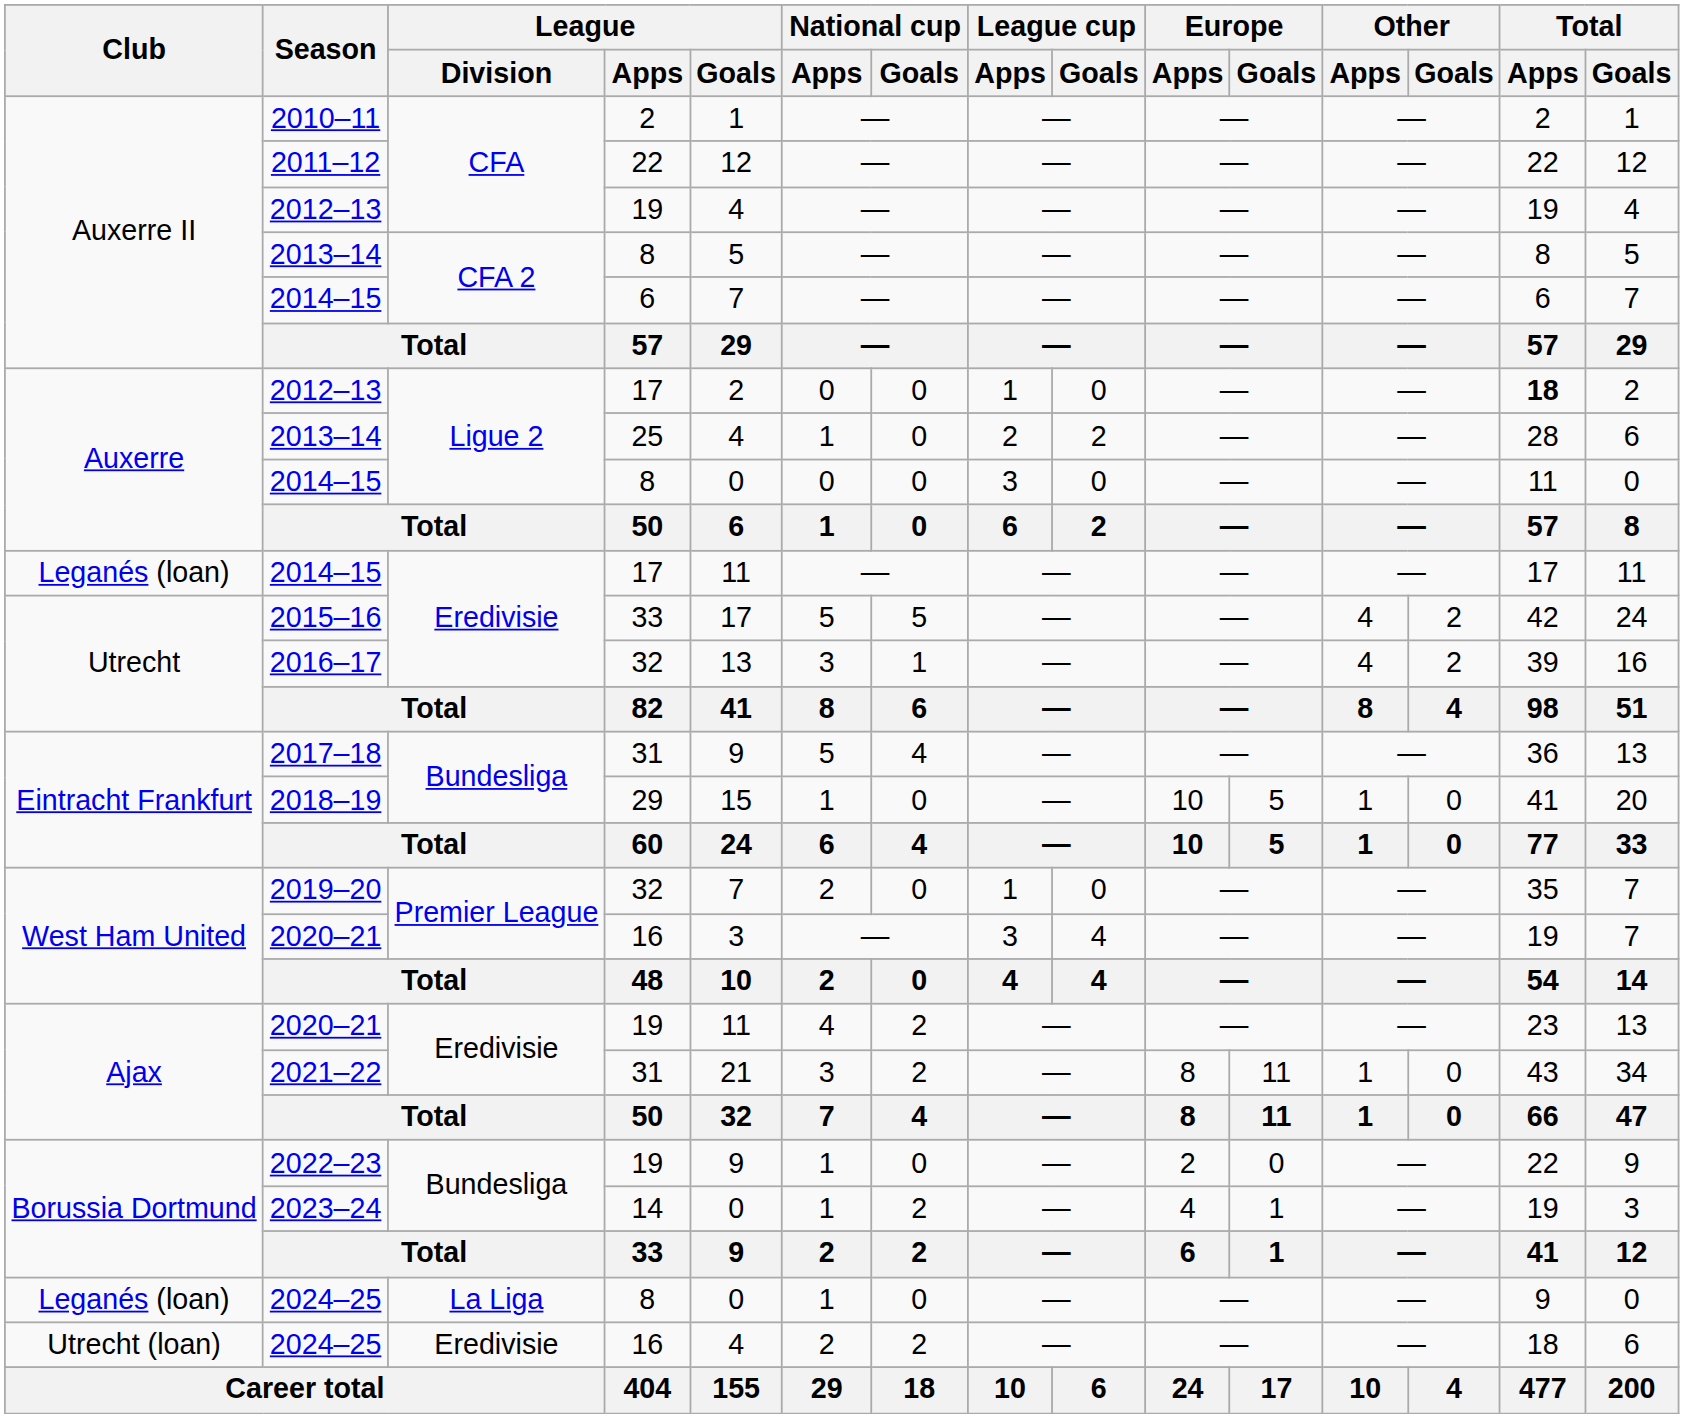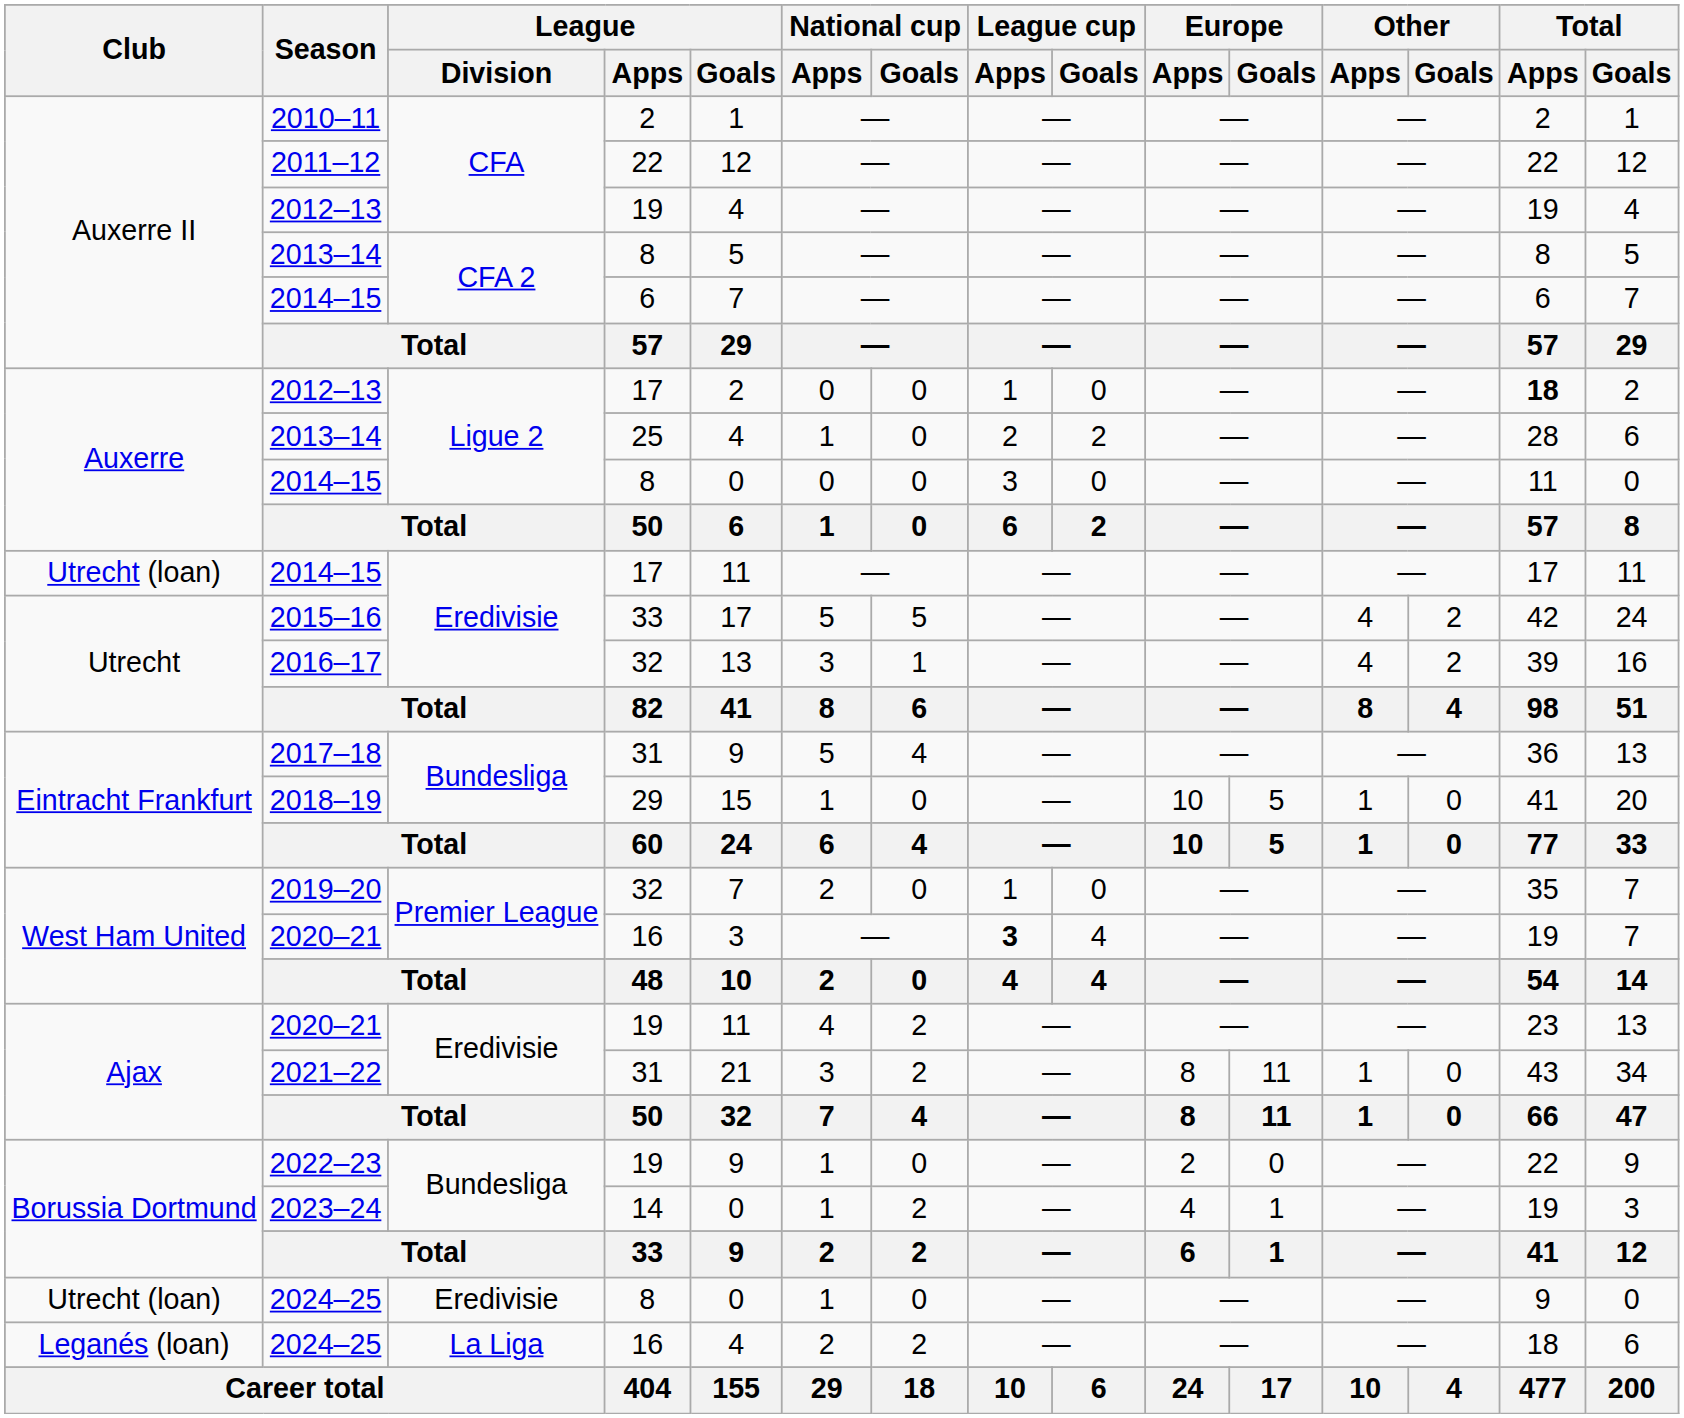 <table class=wikitable style=text-align:center>
 <tr>
 <th rowspan=2>Club</th>
 <th rowspan=2>Season</th>
 <th colspan=3>League</th>
 <th colspan=2>National cup</th>
 <th colspan=2>League cup</th>
 <th colspan=2>Europe</th>
 <th colspan=2>Other</th>
 <th colspan=2>Total</th>
 </tr>
 <tr>
 <th>Division</th>
 <th>Apps</th>
 <th>Goals</th>
 <th>Apps</th>
 <th>Goals</th>
 <th>Apps</th>
 <th>Goals</th>
 <th>Apps</th>
 <th>Goals</th>
 <th>Apps</th>
 <th>Goals</th>
 <th>Apps</th>
 <th>Goals</th>
 </tr>
 <tr>
 <td rowspan=6>Auxerre II</td>
 <td><a href='#'>2010–11</a></td>
 <td rowspan=3><a href='#'>CFA</a></td>
 <td>2</td>
 <td>1</td>
 <td colspan=2>—</td>
 <td colspan=2>—</td>
 <td colspan=2>—</td>
 <td colspan=2>—</td>
 <td>2</td>
 <td>1</td>
 </tr>
 <tr>
 <td><a href='#'>2011–12</a></td>
 <td>22</td>
 <td>12</td>
 <td colspan=2>—</td>
 <td colspan=2>—</td>
 <td colspan=2>—</td>
 <td colspan=2>—</td>
 <td>22</td>
 <td>12</td>
 </tr>
 <tr>
 <td><a href='#'>2012–13</a></td>
 <td>19</td>
 <td>4</td>
 <td colspan=2>—</td>
 <td colspan=2>—</td>
 <td colspan=2>—</td>
 <td colspan=2>—</td>
 <td>19</td>
 <td>4</td>
 </tr>
 <tr>
 <td><a href='#'>2013–14</a></td>
 <td rowspan=2><a href='#'>CFA 2</a></td>
 <td>8</td>
 <td>5</td>
 <td colspan=2>—</td>
 <td colspan=2>—</td>
 <td colspan=2>—</td>
 <td colspan=2>—</td>
 <td>8</td>
 <td>5</td>
 </tr>
 <tr>
 <td><a href='#'>2014–15</a></td>
 <td>6</td>
 <td>7</td>
 <td colspan=2>—</td>
 <td colspan=2>—</td>
 <td colspan=2>—</td>
 <td colspan=2>—</td>
 <td>6</td>
 <td>7</td>
 </tr>
 <tr>
 <th colspan=2>Total</th>
 <th>57</th>
 <th>29</th>
 <th colspan=2>—</th>
 <th colspan=2>—</th>
 <th colspan=2>—</th>
 <th colspan=2>—</th>
 <th>57</th>
 <th>29</th>
 </tr>
 <tr>
 <td rowspan=4><a href='#'>Auxerre</a></td>
 <td><a href='#'>2012–13</a></td>
 <td rowspan=3><a href='#'>Ligue 2</a></td>
 <td>17</td>
 <td>2</td>
 <td>0</td>
 <td>0</td>
 <td>1</td>
 <td>0</td>
 <td colspan=2>—</td>
 <td colspan=2>—</td>
 <td><strong>18</strong></td>
 <td>2</td>
 </tr>
 <tr>
 <td><a href='#'>2013–14</a></td>
 <td>25</td>
 <td>4</td>
 <td>1</td>
 <td>0</td>
 <td>2</td>
 <td>2</td>
 <td colspan=2>—</td>
 <td colspan=2>—</td>
 <td>28</td>
 <td>6</td>
 </tr>
 <tr>
 <td><a href='#'>2014–15</a></td>
 <td>8</td>
 <td>0</td>
 <td>0</td>
 <td>0</td>
 <td>3</td>
 <td>0</td>
 <td colspan=2>—</td>
 <td colspan=2>—</td>
 <td>11</td>
 <td>0</td>
 </tr>
 <tr>
 <th colspan=2>Total</th>
 <th>50</th>
 <th>6</th>
 <th>1</th>
 <th>0</th>
 <th>6</th>
 <th>2</th>
 <th colspan=2>—</th>
 <th colspan=2>—</th>
 <th>57</th>
 <th>8</th>
 </tr>
 <tr>
-<td><a href='#'>Leganés</a> (loan)</td>
+<td><a href='#'>Utrecht</a> (loan)</td>
 <td><a href='#'>2014–15</a></td>
 <td rowspan=3><a href='#'>Eredivisie</a></td>
 <td>17</td>
 <td>11</td>
 <td colspan=2>—</td>
 <td colspan=2>—</td>
 <td colspan=2>—</td>
 <td colspan=2>—</td>
 <td>17</td>
 <td>11</td>
 </tr>
 <tr>
 <td rowspan=3>Utrecht</td>
 <td><a href='#'>2015–16</a></td>
 <td>33</td>
 <td>17</td>
 <td>5</td>
 <td>5</td>
 <td colspan=2>—</td>
 <td colspan=2>—</td>
 <td>4</td>
 <td>2</td>
 <td>42</td>
 <td>24</td>
 </tr>
 <tr>
 <td><a href='#'>2016–17</a></td>
 <td>32</td>
 <td>13</td>
 <td>3</td>
 <td>1</td>
 <td colspan=2>—</td>
 <td colspan=2>—</td>
 <td>4</td>
 <td>2</td>
 <td>39</td>
 <td>16</td>
 </tr>
 <tr>
 <th colspan=2>Total</th>
 <th>82</th>
 <th>41</th>
 <th>8</th>
 <th>6</th>
 <th colspan=2>—</th>
 <th colspan=2>—</th>
 <th>8</th>
 <th>4</th>
 <th>98</th>
 <th>51</th>
 </tr>
 <tr>
 <td rowspan=3><a href='#'>Eintracht Frankfurt</a></td>
 <td><a href='#'>2017–18</a></td>
 <td rowspan=2><a href='#'>Bundesliga</a></td>
 <td>31</td>
 <td>9</td>
 <td>5</td>
 <td>4</td>
 <td colspan=2>—</td>
 <td colspan=2>—</td>
 <td colspan=2>—</td>
 <td>36</td>
 <td>13</td>
 </tr>
 <tr>
 <td><a href='#'>2018–19</a></td>
 <td>29</td>
 <td>15</td>
 <td>1</td>
 <td>0</td>
 <td colspan=2>—</td>
 <td>10</td>
 <td>5</td>
 <td>1</td>
 <td>0</td>
 <td>41</td>
 <td>20</td>
 </tr>
 <tr>
 <th colspan=2>Total</th>
 <th>60</th>
 <th>24</th>
 <th>6</th>
 <th>4</th>
 <th colspan=2>—</th>
 <th>10</th>
 <th>5</th>
 <th>1</th>
 <th>0</th>
 <th>77</th>
 <th>33</th>
 </tr>
 <tr>
 <td rowspan=3><a href='#'>West Ham United</a></td>
 <td><a href='#'>2019–20</a></td>
 <td rowspan=2><a href='#'>Premier League</a></td>
 <td>32</td>
 <td>7</td>
 <td>2</td>
 <td>0</td>
 <td>1</td>
 <td>0</td>
 <td colspan=2>—</td>
 <td colspan=2>—</td>
 <td>35</td>
 <td>7</td>
 </tr>
 <tr>
 <td><a href='#'>2020–21</a></td>
 <td>16</td>
 <td>3</td>
 <td colspan=2>—</td>
-<td>3</td>
+<td><strong>3</strong></td>
 <td>4</td>
 <td colspan=2>—</td>
 <td colspan=2>—</td>
 <td>19</td>
 <td>7</td>
 </tr>
 <tr>
 <th colspan=2>Total</th>
 <th>48</th>
 <th>10</th>
 <th>2</th>
 <th>0</th>
 <th>4</th>
 <th>4</th>
 <th colspan=2>—</th>
 <th colspan=2>—</th>
 <th>54</th>
 <th>14</th>
 </tr>
 <tr>
 <td rowspan=3><a href='#'>Ajax</a></td>
 <td><a href='#'>2020–21</a></td>
 <td rowspan=2>Eredivisie</td>
 <td>19</td>
 <td>11</td>
 <td>4</td>
 <td>2</td>
 <td colspan=2>—</td>
 <td colspan=2>—</td>
 <td colspan=2>—</td>
 <td>23</td>
 <td>13</td>
 </tr>
 <tr>
 <td><a href='#'>2021–22</a></td>
 <td>31</td>
 <td>21</td>
 <td>3</td>
 <td>2</td>
 <td colspan=2>—</td>
 <td>8</td>
 <td>11</td>
 <td>1</td>
 <td>0</td>
 <td>43</td>
 <td>34</td>
 </tr>
 <tr>
 <th colspan=2>Total</th>
 <th>50</th>
 <th>32</th>
 <th>7</th>
 <th>4</th>
 <th colspan=2>—</th>
 <th>8</th>
 <th>11</th>
 <th>1</th>
 <th>0</th>
 <th>66</th>
 <th>47</th>
 </tr>
 <tr>
 <td rowspan=3><a href='#'>Borussia Dortmund</a></td>
 <td><a href='#'>2022–23</a></td>
 <td rowspan=2>Bundesliga</td>
 <td>19</td>
 <td>9</td>
 <td>1</td>
 <td>0</td>
 <td colspan=2>—</td>
 <td>2</td>
 <td>0</td>
 <td colspan=2>—</td>
 <td>22</td>
 <td>9</td>
 </tr>
 <tr>
 <td><a href='#'>2023–24</a></td>
 <td>14</td>
 <td>0</td>
 <td>1</td>
 <td>2</td>
 <td colspan=2>—</td>
 <td>4</td>
 <td>1</td>
 <td colspan=2>—</td>
 <td>19</td>
 <td>3</td>
 </tr>
 <tr>
 <th colspan=2>Total</th>
 <th>33</th>
 <th>9</th>
 <th>2</th>
 <th>2</th>
 <th colspan=2>—</th>
 <th>6</th>
 <th>1</th>
 <th colspan=2>—</th>
 <th>41</th>
 <th>12</th>
 </tr>
 <tr>
-<td><a href='#'>Leganés</a> (loan)</td>
+<td>Utrecht (loan)</td>
 <td><a href='#'>2024–25</a></td>
-<td><a href='#'>La Liga</a></td>
+<td>Eredivisie</td>
 <td>8</td>
 <td>0</td>
 <td>1</td>
 <td>0</td>
 <td colspan=2>—</td>
 <td colspan=2>—</td>
 <td colspan=2>—</td>
 <td>9</td>
 <td>0</td>
 </tr>
 <tr>
-<td>Utrecht (loan)</td>
+<td><a href='#'>Leganés</a> (loan)</td>
 <td><a href='#'>2024–25</a></td>
-<td>Eredivisie</td>
+<td><a href='#'>La Liga</a></td>
 <td>16</td>
 <td>4</td>
 <td>2</td>
 <td>2</td>
 <td colspan=2>—</td>
 <td colspan=2>—</td>
 <td colspan=2>—</td>
 <td>18</td>
 <td>6</td>
 </tr>
 <tr>
 <th colspan=3>Career total</th>
 <th>404</th>
 <th>155</th>
 <th>29</th>
 <th>18</th>
 <th>10</th>
 <th>6</th>
 <th>24</th>
 <th>17</th>
 <th>10</th>
 <th>4</th>
 <th>477</th>
 <th>200</th>
 </tr>
 </table>
